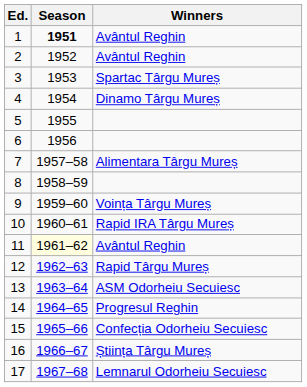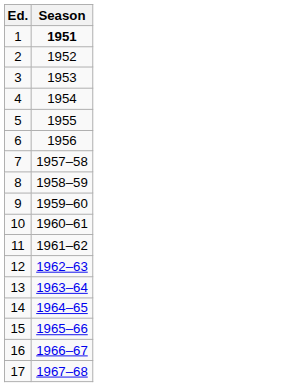 <table class="wikitable" style="font-size:90%">
 <tr>
 <th><abbr>Ed.</abbr></th>
 <th width="60">Season</th>
-<th width="220">Winners</th>
 </tr>
 <tr>
 <td align=center>1</td>
 <td align=center><strong>1951</strong></td>
-<td><a href='#'>Avântul Reghin</a></td>
 </tr>
 <tr>
 <td align=center>2</td>
 <td align=center>1952</td>
-<td><a href='#'>Avântul Reghin</a></td>
 </tr>
 <tr>
 <td align=center>3</td>
 <td align=center>1953</td>
-<td><a href='#'>Spartac Târgu Mureș</a></td>
 </tr>
 <tr>
 <td align=center>4</td>
 <td align=center>1954</td>
-<td><a href='#'>Dinamo Târgu Mureș</a></td>
 </tr>
 <tr>
 <td align=center>5</td>
 <td align=center>1955</td>
-<td></td>
 </tr>
 <tr>
 <td align=center>6</td>
 <td align=center>1956</td>
-<td></td>
 </tr>
 <tr>
 <td align=center>7</td>
 <td align=center>1957–58</td>
-<td><a href='#'>Alimentara Târgu Mureș</a></td>
 </tr>
 <tr>
 <td align=center>8</td>
 <td align=center>1958–59</td>
-<td></td>
 </tr>
 <tr>
 <td align=center>9</td>
 <td align=center>1959–60</td>
-<td><a href='#'>Voința Târgu Mureș</a></td>
 </tr>
 <tr>
 <td align=center>10</td>
 <td align=center>1960–61</td>
-<td><a href='#'>Rapid IRA Târgu Mureș</a></td>
 </tr>
 <tr>
 <td align=center>11</td>
-<td align=center style="background: lightyellow;">1961–62</td>
-<td><a href='#'>Avântul Reghin</a></td>
+<td align=center>1961–62</td>
 </tr>
 <tr>
 <td align=center>12</td>
 <td align=center><a href='#'>1962–63</a></td>
-<td><a href='#'>Rapid Târgu Mureș</a></td>
 </tr>
 <tr>
 <td align=center>13</td>
 <td align=center><a href='#'>1963–64</a></td>
-<td><a href='#'>ASM Odorheiu Secuiesc</a></td>
 </tr>
 <tr>
 <td align=center>14</td>
 <td align=center><a href='#'>1964–65</a></td>
-<td><a href='#'>Progresul Reghin</a></td>
 </tr>
 <tr>
 <td align=center>15</td>
 <td align=center><a href='#'>1965–66</a></td>
-<td><a href='#'>Confecția Odorheiu Secuiesc</a></td>
 </tr>
 <tr>
 <td align=center>16</td>
 <td align=center><a href='#'>1966–67</a></td>
-<td><a href='#'>Știința Târgu Mureș</a></td>
 </tr>
 <tr>
 <td align=center>17</td>
 <td align=center><a href='#'>1967–68</a></td>
-<td><a href='#'>Lemnarul Odorheiu Secuiesc</a></td>
 </tr>
 </table>
